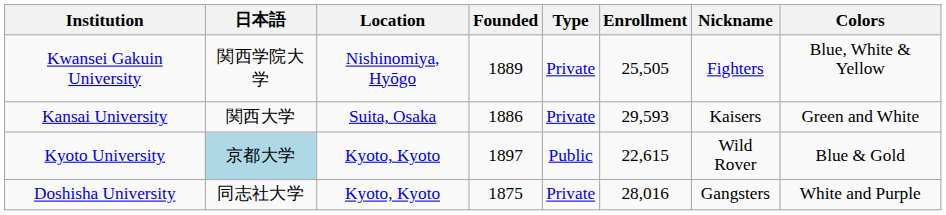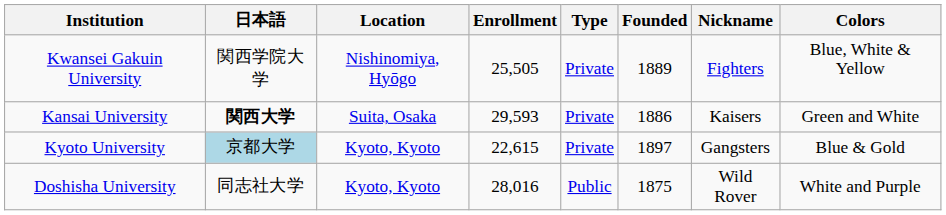 <table class="wikitable sortable" style="text-align: center;">
 <tr>
 <th>Institution</th>
 <th>日本語</th>
 <th>Location</th>
+<th>Enrollment</th>
+<th>Type</th>
 <th>Founded</th>
-<th>Type</th>
-<th>Enrollment</th>
 <th>Nickname</th>
 <th>Colors</th>
 </tr>
 <tr>
 <td><a href='#'>Kwansei Gakuin University</a></td>
 <td>関西学院大学</td>
 <td><a href='#'>Nishinomiya, Hyōgo</a></td>
+<td>25,505</td>
+<td><a href='#'>Private</a></td>
 <td>1889</td>
-<td><a href='#'>Private</a></td>
-<td>25,505</td>
 <td><a href='#'>Fighters</a></td>
 <td>Blue, White & Yellow <br>  </td>
 </tr>
 <tr>
 <td><a href='#'>Kansai University</a></td>
-<td>関西大学</td>
+<td><strong>関西大学</strong></td>
 <td><a href='#'>Suita, Osaka</a></td>
+<td>29,593</td>
+<td><a href='#'>Private</a></td>
 <td>1886</td>
-<td><a href='#'>Private</a></td>
-<td>29,593</td>
 <td>Kaisers</td>
 <td>Green and White</td>
 </tr>
 <tr>
 <td><a href='#'>Kyoto University</a></td>
 <td style="background: lightblue;">京都大学</td>
 <td><a href='#'>Kyoto, Kyoto</a></td>
+<td>22,615</td>
+<td><a href='#'>Private</a></td>
 <td>1897</td>
-<td><a href='#'>Public</a></td>
-<td>22,615</td>
-<td>Wild Rover</td>
+<td>Gangsters</td>
 <td>Blue & Gold</td>
 </tr>
 <tr>
 <td><a href='#'>Doshisha University</a></td>
 <td>同志社大学</td>
 <td><a href='#'>Kyoto, Kyoto</a></td>
+<td>28,016</td>
+<td><a href='#'>Public</a></td>
 <td>1875</td>
-<td><a href='#'>Private</a></td>
-<td>28,016</td>
-<td>Gangsters</td>
+<td>Wild Rover</td>
 <td>White and Purple  </td>
 </tr>
 </table>
